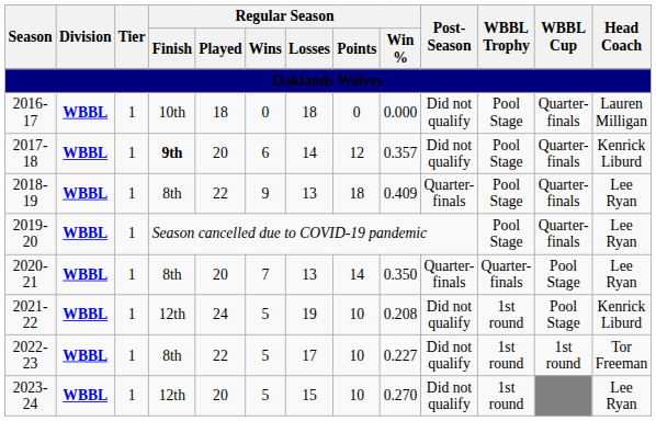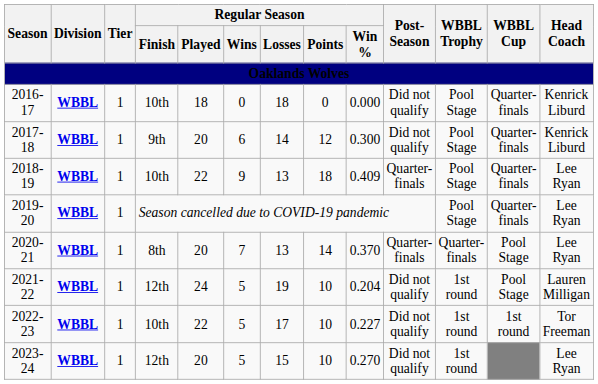 <table class="wikitable" style="font-size:100%;">
 <tr bgcolor="#efefef">
 <th rowspan="2">Season</th>
 <th rowspan="2">Division</th>
 <th rowspan="2">Tier</th>
 <th colspan="6">Regular Season</th>
 <th rowspan="2">Post-Season</th>
 <th rowspan="2">WBBL Trophy</th>
 <th rowspan="2">WBBL Cup</th>
 <th rowspan="2">Head Coach</th>
 </tr>
 <tr>
 <th>Finish</th>
 <th>Played</th>
 <th>Wins</th>
 <th>Losses</th>
 <th>Points</th>
 <th>Win %</th>
 </tr>
 <tr>
 <td colspan="13" align=center bgcolor="navy"><span><strong>Oaklands Wolves</strong></span></td>
 </tr>
 <tr>
 <td style="text-align:center;">2016-17</td>
 <td style="text-align:center;"><strong><a href='#'>WBBL</a></strong></td>
 <td style="text-align:center;">1</td>
 <td style="text-align:center;">10th</td>
 <td style="text-align:center;">18</td>
 <td style="text-align:center;">0</td>
 <td style="text-align:center;">18</td>
 <td style="text-align:center;">0</td>
 <td style="text-align:center;">0.000</td>
 <td style="text-align:center;">Did not qualify</td>
 <td style="text-align:center;">Pool Stage</td>
 <td style="text-align:center;">Quarter-finals</td>
-<td style="text-align:center;">Lauren Milligan</td>
+<td style="text-align:center;">Kenrick Liburd</td>
 </tr>
 <tr>
 <td style="text-align:center;">2017-18</td>
 <td style="text-align:center;"><strong><a href='#'>WBBL</a></strong></td>
 <td style="text-align:center;">1</td>
-<td style="text-align:center;"><strong>9th</strong></td>
+<td style="text-align:center;">9th</td>
 <td style="text-align:center;">20</td>
 <td style="text-align:center;">6</td>
 <td style="text-align:center;">14</td>
 <td style="text-align:center;">12</td>
-<td style="text-align:center;">0.357</td>
+<td style="text-align:center;">0.300</td>
 <td style="text-align:center;">Did not qualify</td>
 <td style="text-align:center;">Pool Stage</td>
 <td style="text-align:center;">Quarter-finals</td>
 <td style="text-align:center;">Kenrick Liburd</td>
 </tr>
 <tr>
 <td style="text-align:center;">2018-19</td>
 <td style="text-align:center;"><strong><a href='#'>WBBL</a></strong></td>
 <td style="text-align:center;">1</td>
-<td style="text-align:center;">8th</td>
+<td style="text-align:center;">10th</td>
 <td style="text-align:center;">22</td>
 <td style="text-align:center;">9</td>
 <td style="text-align:center;">13</td>
 <td style="text-align:center;">18</td>
 <td style="text-align:center;">0.409</td>
 <td style="text-align:center;">Quarter-finals</td>
 <td style="text-align:center;">Pool Stage</td>
 <td style="text-align:center;">Quarter-finals</td>
 <td style="text-align:center;">Lee Ryan</td>
 </tr>
 <tr>
 <td style="text-align:center;">2019-20</td>
 <td style="text-align:center;"><strong><a href='#'>WBBL</a></strong></td>
 <td style="text-align:center;">1</td>
 <td colspan=7><em>Season cancelled due to COVID-19 pandemic</em></td>
 <td style="text-align:center;">Pool Stage</td>
 <td style="text-align:center;">Quarter-finals</td>
 <td style="text-align:center;">Lee Ryan</td>
 </tr>
 <tr>
 <td style="text-align:center;">2020-21</td>
 <td style="text-align:center;"><strong><a href='#'>WBBL</a></strong></td>
 <td style="text-align:center;">1</td>
 <td style="text-align:center;">8th</td>
 <td style="text-align:center;">20</td>
 <td style="text-align:center;">7</td>
 <td style="text-align:center;">13</td>
 <td style="text-align:center;">14</td>
-<td style="text-align:center;">0.350</td>
+<td style="text-align:center;">0.370</td>
 <td style="text-align:center;">Quarter-finals</td>
 <td style="text-align:center;">Quarter-finals</td>
 <td style="text-align:center;">Pool Stage</td>
 <td style="text-align:center;">Lee Ryan</td>
 </tr>
 <tr>
 <td style="text-align:center;">2021-22</td>
 <td style="text-align:center;"><strong><a href='#'>WBBL</a></strong></td>
 <td style="text-align:center;">1</td>
 <td style="text-align:center;">12th</td>
 <td style="text-align:center;">24</td>
 <td style="text-align:center;">5</td>
 <td style="text-align:center;">19</td>
 <td style="text-align:center;">10</td>
-<td style="text-align:center;">0.208</td>
+<td style="text-align:center;">0.204</td>
 <td style="text-align:center;">Did not qualify</td>
 <td style="text-align:center;">1st round</td>
 <td style="text-align:center;">Pool Stage</td>
-<td style="text-align:center;">Kenrick Liburd</td>
+<td style="text-align:center;">Lauren Milligan</td>
 </tr>
 <tr>
 <td style="text-align:center;">2022-23</td>
 <td style="text-align:center;"><strong><a href='#'>WBBL</a></strong></td>
 <td style="text-align:center;">1</td>
-<td style="text-align:center;">8th</td>
+<td style="text-align:center;">10th</td>
 <td style="text-align:center;">22</td>
 <td style="text-align:center;">5</td>
 <td style="text-align:center;">17</td>
 <td style="text-align:center;">10</td>
 <td style="text-align:center;">0.227</td>
 <td style="text-align:center;">Did not qualify</td>
 <td style="text-align:center;">1st round</td>
 <td style="text-align:center;">1st round</td>
 <td style="text-align:center;">Tor Freeman</td>
 </tr>
 <tr>
 <td style="text-align:center;">2023-24</td>
 <td style="text-align:center;"><strong><a href='#'>WBBL</a></strong></td>
 <td style="text-align:center;">1</td>
 <td style="text-align:center;">12th</td>
 <td style="text-align:center;">20</td>
 <td style="text-align:center;">5</td>
 <td style="text-align:center;">15</td>
 <td style="text-align:center;">10</td>
 <td style="text-align:center;">0.270</td>
 <td style="text-align:center;">Did not qualify</td>
 <td style="text-align:center;">1st round</td>
 <td style="text-align:center;"bgcolor=grey></td>
 <td style="text-align:center;">Lee Ryan</td>
 </tr>
 </table>
